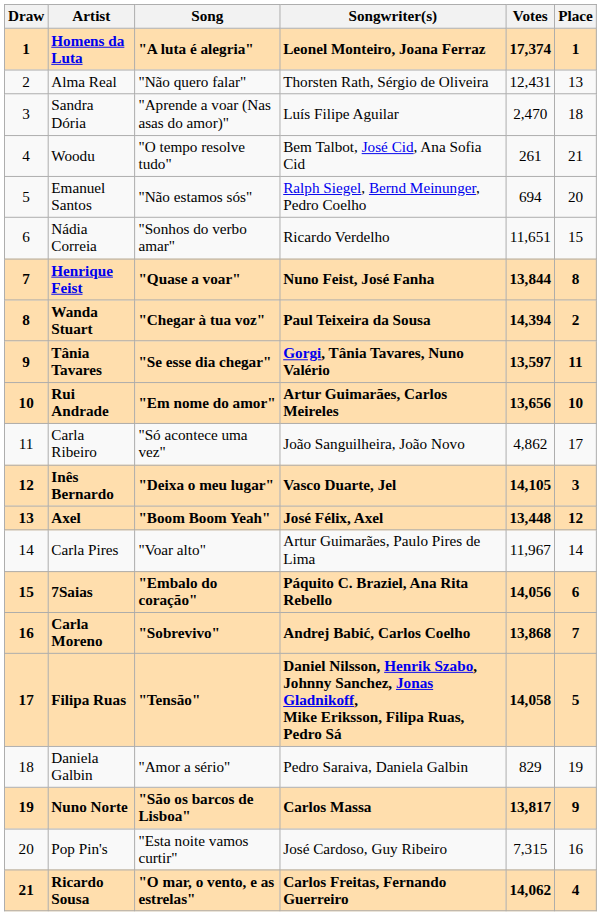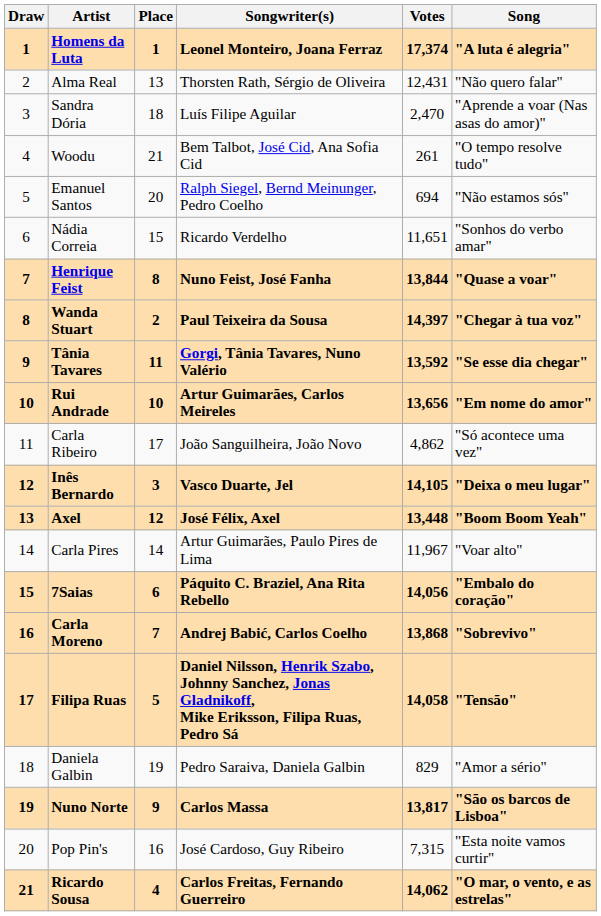 <table class="sortable wikitable" style="margin: 1em auto 1em auto; text-align:center">
 <tr>
 <th>Draw</th>
 <th>Artist</th>
-<th>Song</th>
+<th>Place</th>
 <th>Songwriter(s)</th>
 <th>Votes</th>
-<th>Place</th>
+<th>Song</th>
 </tr>
 <tr style="font-weight:bold; background:navajowhite;">
 <td>1</td>
 <td align="left"><a href='#'>Homens da Luta</a></td>
-<td align="left">"A luta é alegria"</td>
+<td>1</td>
 <td align="left">Leonel Monteiro, Joana Ferraz</td>
 <td>17,374</td>
-<td>1</td>
+<td align="left">"A luta é alegria"</td>
 </tr>
 <tr>
 <td>2</td>
 <td align="left">Alma Real</td>
-<td align="left">"Não quero falar"</td>
+<td>13</td>
 <td align="left">Thorsten Rath, Sérgio de Oliveira</td>
 <td>12,431</td>
-<td>13</td>
+<td align="left">"Não quero falar"</td>
 </tr>
 <tr>
 <td>3</td>
 <td align="left">Sandra Dória</td>
-<td align="left">"Aprende a voar (Nas asas do amor)"</td>
+<td>18</td>
 <td align="left">Luís Filipe Aguilar</td>
 <td>2,470</td>
-<td>18</td>
+<td align="left">"Aprende a voar (Nas asas do amor)"</td>
 </tr>
 <tr>
 <td>4</td>
 <td align="left">Woodu</td>
-<td align="left">"O tempo resolve tudo"</td>
+<td>21</td>
 <td align="left">Bem Talbot, <a href='#'>José Cid</a>, Ana Sofia Cid</td>
 <td>261</td>
-<td>21</td>
+<td align="left">"O tempo resolve tudo"</td>
 </tr>
 <tr>
 <td>5</td>
 <td align="left">Emanuel Santos</td>
-<td align="left">"Não estamos sós"</td>
+<td>20</td>
 <td align="left"><a href='#'>Ralph Siegel</a>, <a href='#'>Bernd Meinunger</a>, Pedro Coelho</td>
 <td>694</td>
-<td>20</td>
+<td align="left">"Não estamos sós"</td>
 </tr>
 <tr>
 <td>6</td>
 <td align="left">Nádia Correia</td>
-<td align="left">"Sonhos do verbo amar"</td>
+<td>15</td>
 <td align="left">Ricardo Verdelho</td>
 <td>11,651</td>
-<td>15</td>
+<td align="left">"Sonhos do verbo amar"</td>
 </tr>
 <tr style="font-weight:bold; background:navajowhite;">
 <td>7</td>
 <td align="left"><a href='#'>Henrique Feist</a></td>
-<td align="left">"Quase a voar"</td>
+<td>8</td>
 <td align="left">Nuno Feist, José Fanha</td>
 <td>13,844</td>
-<td>8</td>
+<td align="left">"Quase a voar"</td>
 </tr>
 <tr style="font-weight:bold; background:navajowhite;">
 <td>8</td>
 <td align="left">Wanda Stuart</td>
+<td>2</td>
+<td align="left">Paul Teixeira da Sousa</td>
+<td>14,397</td>
 <td align="left">"Chegar à tua voz"</td>
-<td align="left">Paul Teixeira da Sousa</td>
-<td>14,394</td>
-<td>2</td>
 </tr>
 <tr style="font-weight:bold; background:navajowhite;">
 <td>9</td>
 <td align="left">Tânia Tavares</td>
+<td>11</td>
+<td align="left"><a href='#'>Gorgi</a>, Tânia Tavares, Nuno Valério</td>
+<td>13,592</td>
 <td align="left">"Se esse dia chegar"</td>
-<td align="left"><a href='#'>Gorgi</a>, Tânia Tavares, Nuno Valério</td>
-<td>13,597</td>
-<td>11</td>
 </tr>
 <tr style="font-weight:bold; background:navajowhite;">
 <td>10</td>
 <td align="left">Rui Andrade</td>
-<td align="left">"Em nome do amor"</td>
+<td>10</td>
 <td align="left">Artur Guimarães, Carlos Meireles</td>
 <td>13,656</td>
-<td>10</td>
+<td align="left">"Em nome do amor"</td>
 </tr>
 <tr>
 <td>11</td>
 <td align="left">Carla Ribeiro</td>
-<td align="left">"Só acontece uma vez"</td>
+<td>17</td>
 <td align="left">João Sanguilheira, João Novo</td>
 <td>4,862</td>
-<td>17</td>
+<td align="left">"Só acontece uma vez"</td>
 </tr>
 <tr style="font-weight:bold; background:navajowhite;">
 <td>12</td>
 <td align="left">Inês Bernardo</td>
-<td align="left">"Deixa o meu lugar"</td>
+<td>3</td>
 <td align="left">Vasco Duarte, Jel</td>
 <td>14,105</td>
-<td>3</td>
+<td align="left">"Deixa o meu lugar"</td>
 </tr>
 <tr style="font-weight:bold; background:navajowhite;">
 <td>13</td>
 <td align="left">Axel</td>
-<td align="left">"Boom Boom Yeah"</td>
+<td>12</td>
 <td align="left">José Félix, Axel</td>
 <td>13,448</td>
-<td>12</td>
+<td align="left">"Boom Boom Yeah"</td>
 </tr>
 <tr>
 <td>14</td>
 <td align="left">Carla Pires</td>
-<td align="left">"Voar alto"</td>
+<td>14</td>
 <td align="left">Artur Guimarães, Paulo Pires de Lima</td>
 <td>11,967</td>
-<td>14</td>
+<td align="left">"Voar alto"</td>
 </tr>
 <tr style="font-weight:bold; background:navajowhite;">
 <td>15</td>
 <td align="left">7Saias</td>
-<td align="left">"Embalo do coração"</td>
+<td>6</td>
 <td align="left">Páquito C. Braziel, Ana Rita Rebello</td>
 <td>14,056</td>
-<td>6</td>
+<td align="left">"Embalo do coração"</td>
 </tr>
 <tr style="font-weight:bold; background:navajowhite;">
 <td>16</td>
 <td align="left">Carla Moreno</td>
-<td align="left">"Sobrevivo"</td>
+<td>7</td>
 <td align="left">Andrej Babić, Carlos Coelho</td>
 <td>13,868</td>
-<td>7</td>
+<td align="left">"Sobrevivo"</td>
 </tr>
 <tr style="font-weight:bold; background:navajowhite;">
 <td>17</td>
 <td align="left">Filipa Ruas</td>
-<td align="left">"Tensão"</td>
+<td>5</td>
 <td align="left">Daniel Nilsson, <a href='#'>Henrik Szabo</a>, Johnny Sanchez, <a href='#'>Jonas Gladnikoff</a>,<br>Mike Eriksson, Filipa Ruas, Pedro Sá</td>
 <td>14,058</td>
-<td>5</td>
+<td align="left">"Tensão"</td>
 </tr>
 <tr>
 <td>18</td>
 <td align="left">Daniela Galbin</td>
-<td align="left">"Amor a sério"</td>
+<td>19</td>
 <td align="left">Pedro Saraiva, Daniela Galbin</td>
 <td>829</td>
-<td>19</td>
+<td align="left">"Amor a sério"</td>
 </tr>
 <tr style="font-weight:bold; background:navajowhite;">
 <td>19</td>
 <td align="left">Nuno Norte</td>
-<td align="left">"São os barcos de Lisboa"</td>
+<td>9</td>
 <td align="left">Carlos Massa</td>
 <td>13,817</td>
-<td>9</td>
+<td align="left">"São os barcos de Lisboa"</td>
 </tr>
 <tr>
 <td>20</td>
 <td align="left">Pop Pin's</td>
-<td align="left">"Esta noite vamos curtir"</td>
+<td>16</td>
 <td align="left">José Cardoso, Guy Ribeiro</td>
 <td>7,315</td>
-<td>16</td>
+<td align="left">"Esta noite vamos curtir"</td>
 </tr>
 <tr style="font-weight:bold; background:navajowhite;">
 <td>21</td>
 <td align="left">Ricardo Sousa</td>
-<td align="left">"O mar, o vento, e as estrelas"</td>
+<td>4</td>
 <td align="left">Carlos Freitas, Fernando Guerreiro</td>
 <td>14,062</td>
-<td>4</td>
+<td align="left">"O mar, o vento, e as estrelas"</td>
 </tr>
 </table>
